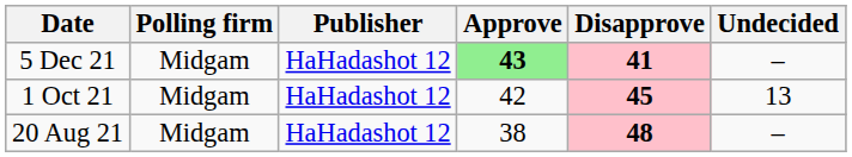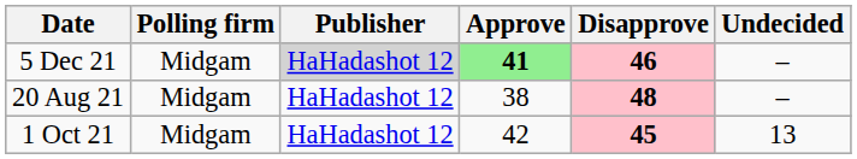 <table class="wikitable sortable" style="text-align:center; font-size:90%; line-height:13px">
 <tr>
 <th>Date</th>
 <th>Polling firm</th>
 <th>Publisher</th>
 <th>Approve</th>
 <th>Disapprove</th>
 <th>Undecided</th>
 </tr>
 <tr>
 <td data-sort-value=2021-12-05>5 Dec 21</td>
 <td>Midgam</td>
+<td style="background: lightgrey;"><a href='#'>HaHadashot 12</a></td>
+<td style=background:lightgreen><strong>41</strong></td>
+<td style=background:pink><strong>46</strong></td>
+<td>–</td>
+</tr>
+<tr>
+<td data-sort-value=2021-08-20>20 Aug 21</td>
+<td>Midgam</td>
 <td><a href='#'>HaHadashot 12</a></td>
-<td style=background:lightgreen><strong>43</strong></td>
-<td style=background:pink><strong>41</strong></td>
+<td>38</td>
+<td style=background:pink><strong>48</strong></td>
 <td>–</td>
 </tr>
 <tr>
 <td data-sort-value=2021-10-01>1 Oct 21</td>
 <td>Midgam</td>
 <td><a href='#'>HaHadashot 12</a></td>
 <td>42</td>
 <td style=background:pink><strong>45</strong></td>
 <td>13</td>
 </tr>
-<tr>
-<td data-sort-value=2021-08-20>20 Aug 21</td>
-<td>Midgam</td>
-<td><a href='#'>HaHadashot 12</a></td>
-<td>38</td>
-<td style=background:pink><strong>48</strong></td>
-<td>–</td>
-</tr>
 </table>
